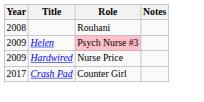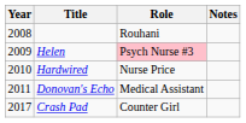 <table class="wikitable sortable">
 <tr>
 <th>Year</th>
 <th>Title</th>
 <th>Role</th>
 <th class="unsortable">Notes</th>
 </tr>
 <tr>
 <td>2008</td>
 <td><em></em></td>
 <td>Rouhani</td>
 <td></td>
 </tr>
 <tr>
 <td>2009</td>
 <td><em><a href='#'>Helen</a></em></td>
 <td style="background: pink;">Psych Nurse #3</td>
 <td></td>
 </tr>
 <tr>
-<td>2009</td>
+<td>2010</td>
 <td><em><a href='#'>Hardwired</a></em></td>
 <td>Nurse Price</td>
+<td></td>
+</tr>
+<tr>
+<td>2011</td>
+<td><em><a href='#'>Donovan's Echo</a></em></td>
+<td>Medical Assistant</td>
 <td></td>
 </tr>
 <tr>
 <td>2017</td>
 <td><em><a href='#'>Crash Pad</a></em></td>
 <td>Counter Girl</td>
 <td></td>
 </tr>
 </table>
